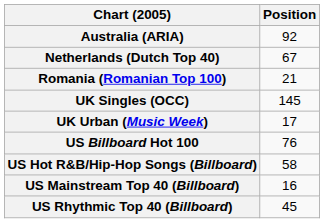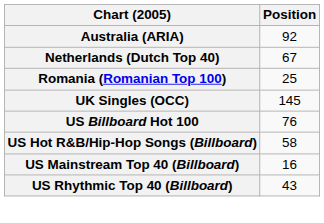 <table class="wikitable sortable plainrowheaders" style="text-align:center">
 <tr>
 <th scope="col">Chart (2005)</th>
 <th scope="col">Position</th>
 </tr>
 <tr>
 <th scope="row">Australia (ARIA)</th>
 <td>92</td>
 </tr>
 <tr>
 <th scope="row">Netherlands (Dutch Top 40)</th>
 <td>67</td>
 </tr>
 <tr>
 <th scope="row">Romania (<a href='#'>Romanian Top 100</a>)</th>
-<td>21</td>
+<td>25</td>
 </tr>
 <tr>
 <th scope="row">UK Singles (OCC)</th>
 <td>145</td>
-</tr>
-<tr>
-<th scope="row">UK Urban (<em><a href='#'>Music Week</a></em>)</th>
-<td>17</td>
 </tr>
 <tr>
 <th scope="row">US <em>Billboard</em> Hot 100</th>
 <td>76</td>
 </tr>
 <tr>
 <th scope="row">US Hot R&B/Hip-Hop Songs (<em>Billboard</em>)</th>
 <td>58</td>
 </tr>
 <tr>
 <th scope="row">US Mainstream Top 40 (<em>Billboard</em>)</th>
 <td>16</td>
 </tr>
 <tr>
 <th scope="row">US Rhythmic Top 40 (<em>Billboard</em>)</th>
-<td>45</td>
+<td>43</td>
 </tr>
 </table>
